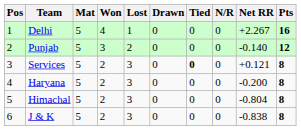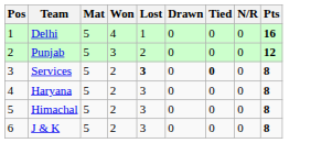 <table class="wikitable">
 <tr>
 <th>Pos</th>
 <th>Team</th>
 <th>Mat</th>
 <th>Won</th>
 <th>Lost</th>
 <th>Drawn</th>
 <th>Tied</th>
 <th>N/R</th>
-<th>Net RR</th>
 <th>Pts</th>
 </tr>
 <tr style="background:#cfc;">
 <td>1</td>
 <td><a href='#'>Delhi</a></td>
 <td>5</td>
 <td>4</td>
 <td>1</td>
 <td>0</td>
 <td>0</td>
 <td>0</td>
-<td>+2.267</td>
 <td><strong>16</strong></td>
 </tr>
 <tr style="background:#cfc;">
 <td>2</td>
 <td><a href='#'>Punjab</a></td>
 <td>5</td>
 <td>3</td>
 <td>2</td>
 <td>0</td>
 <td>0</td>
 <td>0</td>
-<td>-0.140</td>
 <td><strong>12</strong></td>
 </tr>
 <tr>
 <td>3</td>
 <td><a href='#'>Services</a></td>
 <td>5</td>
 <td>2</td>
-<td>3</td>
+<td><strong>3</strong></td>
 <td>0</td>
 <td><strong>0</strong></td>
 <td>0</td>
-<td>+0.121</td>
 <td><strong>8</strong></td>
 </tr>
 <tr>
 <td>4</td>
 <td><a href='#'>Haryana</a></td>
 <td>5</td>
 <td>2</td>
 <td>3</td>
 <td>0</td>
 <td>0</td>
 <td>0</td>
-<td>-0.200</td>
 <td><strong>8</strong></td>
 </tr>
 <tr>
 <td>5</td>
 <td><a href='#'>Himachal</a></td>
 <td>5</td>
 <td>2</td>
 <td>3</td>
 <td>0</td>
 <td>0</td>
 <td>0</td>
-<td>-0.804</td>
 <td><strong>8</strong></td>
 </tr>
 <tr>
 <td>6</td>
 <td><a href='#'>J & K</a></td>
 <td>5</td>
 <td>2</td>
 <td>3</td>
 <td>0</td>
 <td>0</td>
 <td>0</td>
-<td>-0.838</td>
 <td><strong>8</strong></td>
 </tr>
 </table>
